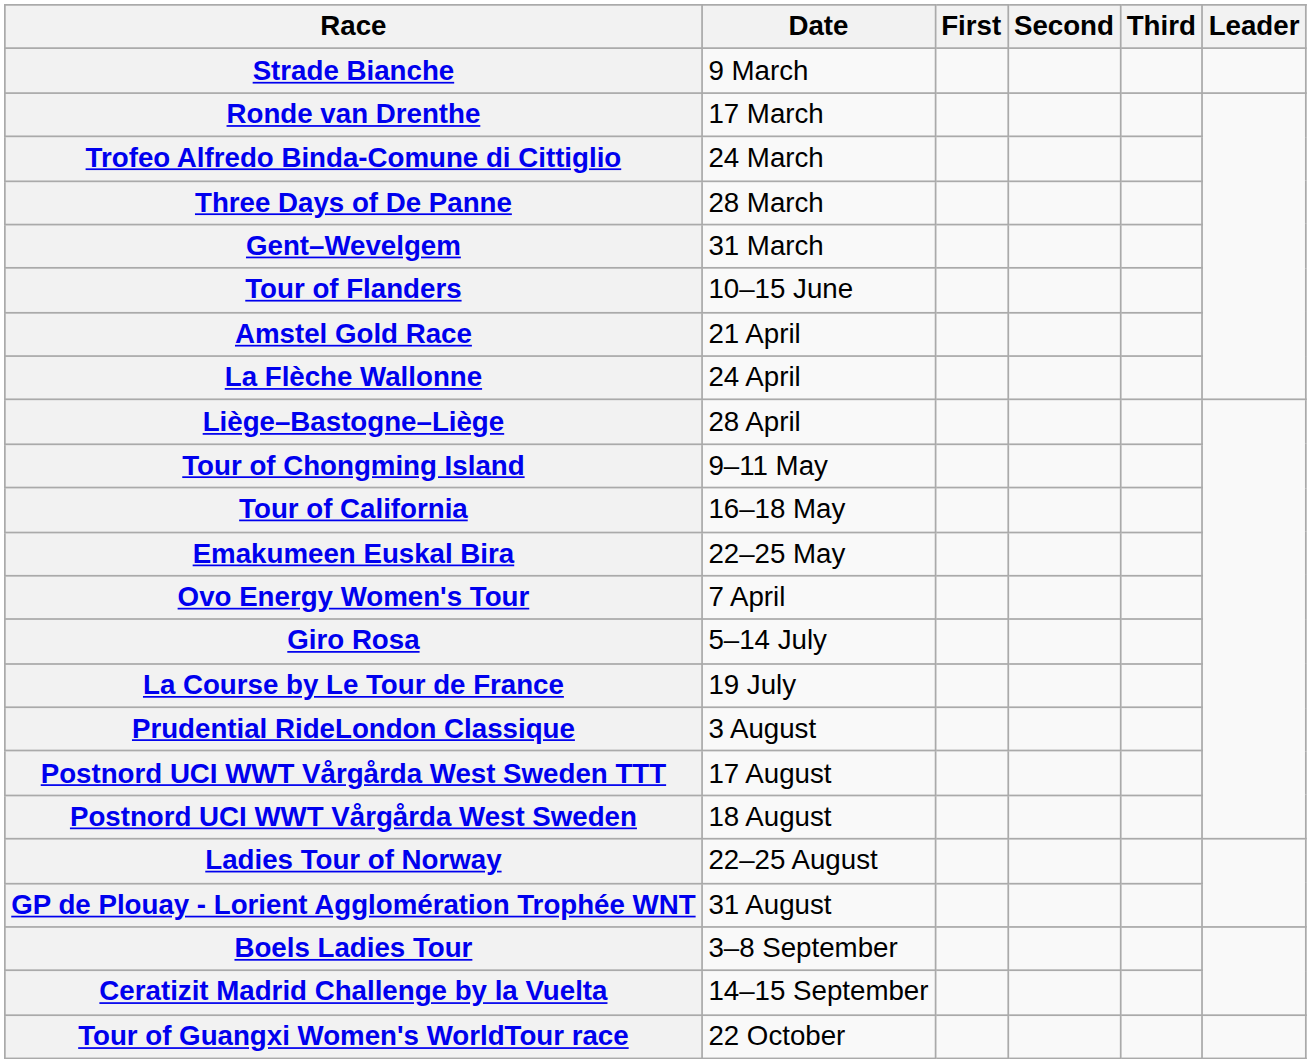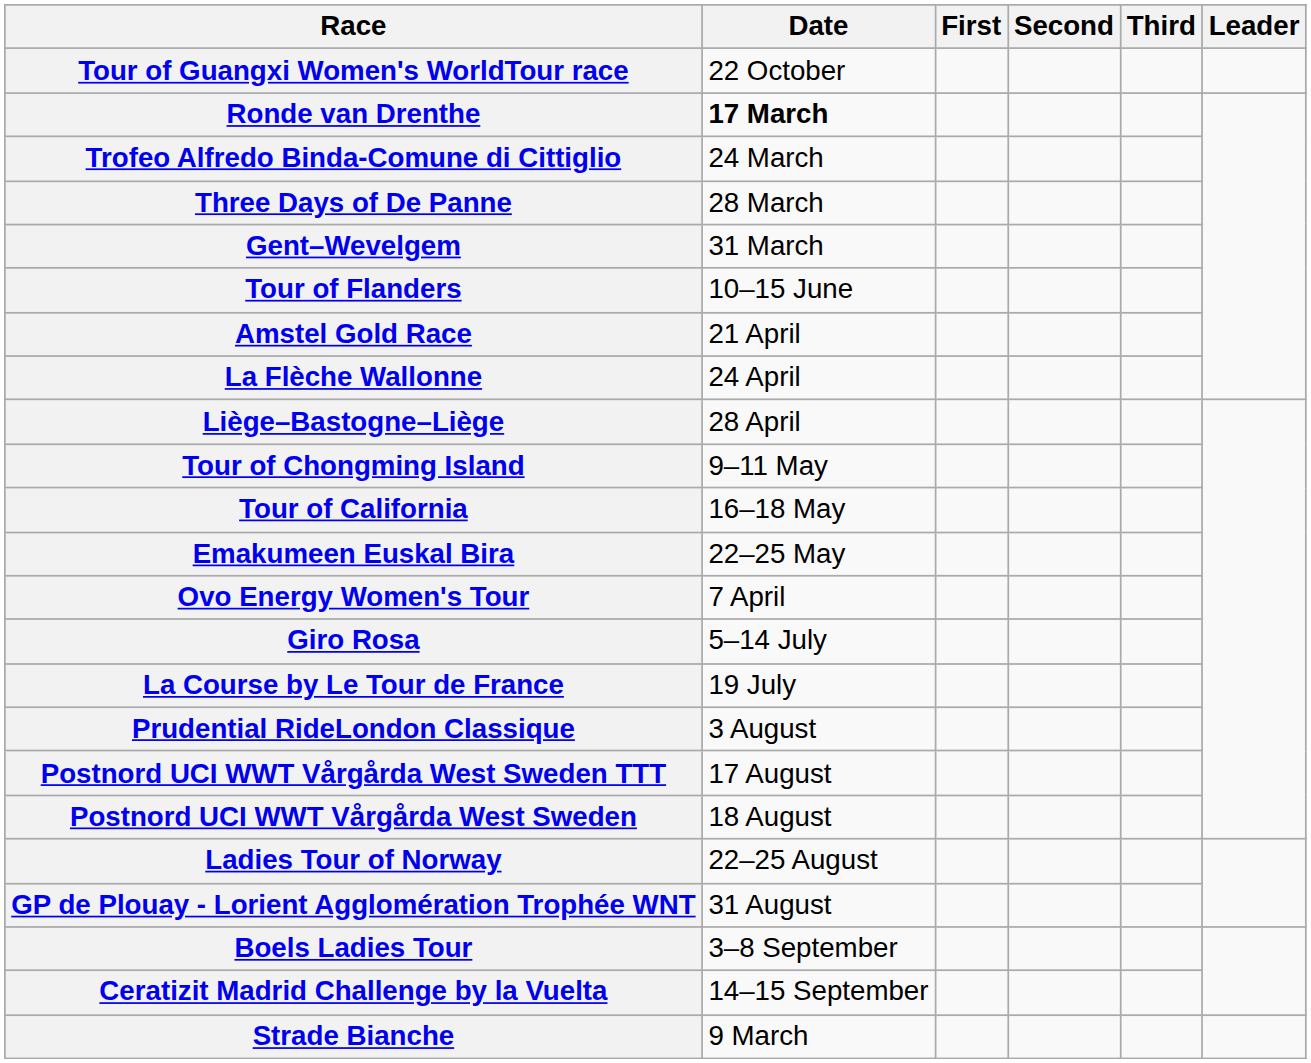 <table class="wikitable plainrowheaders">
 <tr>
 <th scope=col>Race</th>
 <th scope=col>Date</th>
 <th scope=col>First</th>
 <th scope=col>Second</th>
 <th scope=col>Third</th>
 <th scope=col> Leader</th>
 </tr>
 <tr>
-<th scope=row> <a href='#'>Strade Bianche</a></th>
-<td>9 March</td>
+<th scope=row> <a href='#'>Tour of Guangxi Women's WorldTour race</a></th>
+<td>22 October</td>
 <td><br><small></small></td>
 <td><br><small></small></td>
 <td><br><small></small></td>
 <td><br><small></small></td>
 </tr>
 <tr>
 <th scope=row> <a href='#'>Ronde van Drenthe</a></th>
-<td>17 March</td>
+<td><strong>17 March</strong></td>
 <td><br><small></small></td>
 <td><br><small></small></td>
 <td><br><small></small></td>
 <td rowspan=7><br><small></small></td>
 </tr>
 <tr>
 <th scope=row> <a href='#'>Trofeo Alfredo Binda-Comune di Cittiglio</a></th>
 <td>24 March</td>
 <td><br><small></small></td>
 <td><br><small></small></td>
 <td><br><small></small></td>
 </tr>
 <tr>
 <th scope=row> <a href='#'>Three Days of De Panne</a></th>
 <td>28 March</td>
 <td><br><small></small></td>
 <td><br><small></small></td>
 <td><br><small></small></td>
 </tr>
 <tr>
 <th scope=row> <a href='#'>Gent–Wevelgem</a></th>
 <td>31 March</td>
 <td><br><small></small></td>
 <td><br><small></small></td>
 <td><br><small></small></td>
 </tr>
 <tr>
 <th scope=row> <a href='#'>Tour of Flanders</a></th>
 <td>10–15 June</td>
 <td><br><small></small></td>
 <td><br><small></small></td>
 <td><br><small></small></td>
 </tr>
 <tr>
 <th scope=row> <a href='#'>Amstel Gold Race</a></th>
 <td>21 April</td>
 <td><br><small></small></td>
 <td><br><small></small></td>
 <td><br><small></small></td>
 </tr>
 <tr>
 <th scope=row> <a href='#'>La Flèche Wallonne</a></th>
 <td>24 April</td>
 <td><br><small></small></td>
 <td><br><small></small></td>
 <td><br><small></small></td>
 </tr>
 <tr>
 <th scope=row> <a href='#'>Liège–Bastogne–Liège</a></th>
 <td>28 April</td>
 <td><br><small></small></td>
 <td><br><small></small></td>
 <td><br><small></small></td>
 <td rowspan=10><br><small></small></td>
 </tr>
 <tr>
 <th scope=row> <a href='#'>Tour of Chongming Island</a></th>
 <td>9–11 May</td>
 <td><br><small></small></td>
 <td><br><small></small></td>
 <td><br><small></small></td>
 </tr>
 <tr>
 <th scope=row> <a href='#'>Tour of California</a></th>
 <td>16–18 May</td>
 <td><br><small></small></td>
 <td><br><small></small></td>
 <td><br><small></small></td>
 </tr>
 <tr>
 <th scope=row> <a href='#'>Emakumeen Euskal Bira</a></th>
 <td>22–25 May</td>
 <td><br><small></small></td>
 <td><br><small></small></td>
 <td><br><small></small></td>
 </tr>
 <tr>
 <th scope=row> <a href='#'>Ovo Energy Women's Tour</a></th>
 <td>7 April</td>
 <td><br><small></small></td>
 <td><br><small></small></td>
 <td><br><small></small></td>
 </tr>
 <tr>
 <th scope=row> <a href='#'>Giro Rosa</a></th>
 <td>5–14 July</td>
 <td><br><small></small></td>
 <td><br><small></small></td>
 <td><br><small></small></td>
 </tr>
 <tr>
 <th scope=row> <a href='#'>La Course by Le Tour de France</a></th>
 <td>19 July</td>
 <td><br><small></small></td>
 <td><br><small></small></td>
 <td><br><small></small></td>
 </tr>
 <tr>
 <th scope=row> <a href='#'>Prudential RideLondon Classique</a></th>
 <td>3 August</td>
 <td><br><small></small></td>
 <td><br><small></small></td>
 <td><br><small></small></td>
 </tr>
 <tr>
 <th scope=row> <a href='#'>Postnord UCI WWT Vårgårda West Sweden TTT</a></th>
 <td>17 August</td>
 <td></td>
 <td></td>
 <td></td>
 </tr>
 <tr>
 <th scope=row> <a href='#'>Postnord UCI WWT Vårgårda West Sweden</a></th>
 <td>18 August</td>
 <td><br><small></small></td>
 <td><br><small></small></td>
 <td><br><small></small></td>
 </tr>
 <tr>
 <th scope=row> <a href='#'>Ladies Tour of Norway</a></th>
 <td>22–25 August</td>
 <td><br><small></small></td>
 <td><br><small></small></td>
 <td><br><small></small></td>
 <td rowspan=2><br><small></small></td>
 </tr>
 <tr>
 <th scope=row> <a href='#'>GP de Plouay - Lorient Agglomération Trophée WNT</a></th>
 <td>31 August</td>
 <td><br><small></small></td>
 <td><br><small></small></td>
 <td><br><small></small></td>
 </tr>
 <tr>
 <th scope=row> <a href='#'>Boels Ladies Tour</a></th>
 <td>3–8 September</td>
 <td><br><small></small></td>
 <td><br><small></small></td>
 <td><br><small></small></td>
 <td rowspan=2><br><small></small></td>
 </tr>
 <tr>
 <th scope=row> <a href='#'>Ceratizit Madrid Challenge by la Vuelta</a></th>
 <td>14–15 September</td>
 <td><br><small></small></td>
 <td><br><small></small></td>
 <td><br><small></small></td>
 </tr>
 <tr>
-<th scope=row> <a href='#'>Tour of Guangxi Women's WorldTour race</a></th>
-<td>22 October</td>
+<th scope=row> <a href='#'>Strade Bianche</a></th>
+<td>9 March</td>
 <td><br><small></small></td>
 <td><br><small></small></td>
 <td><br><small></small></td>
 <td><br><small></small></td>
 </tr>
 </table>
